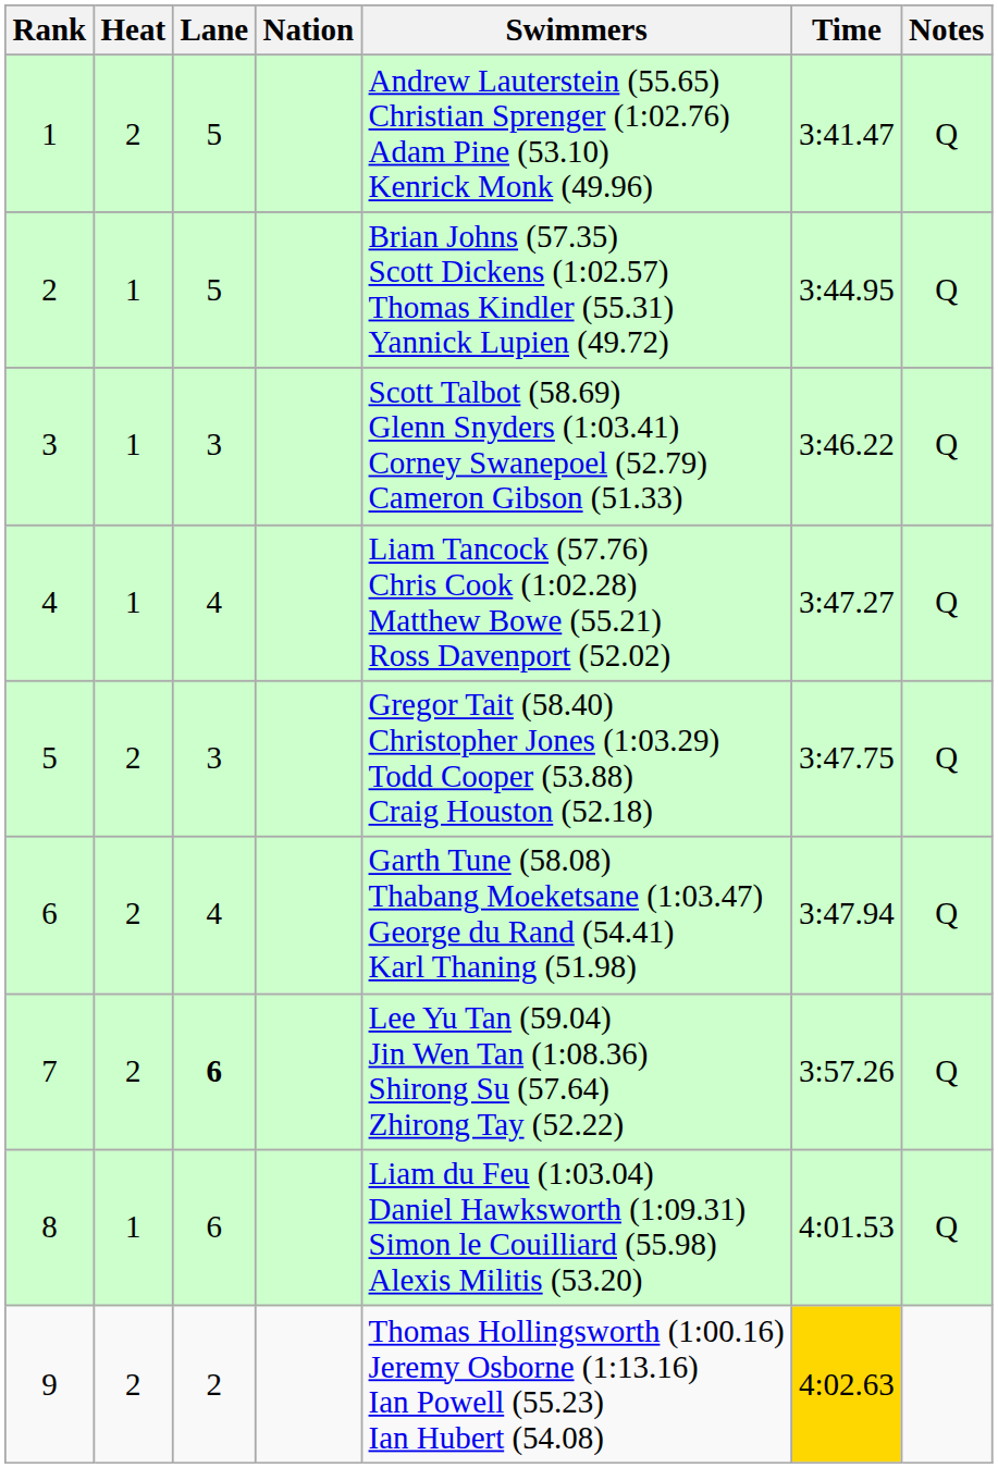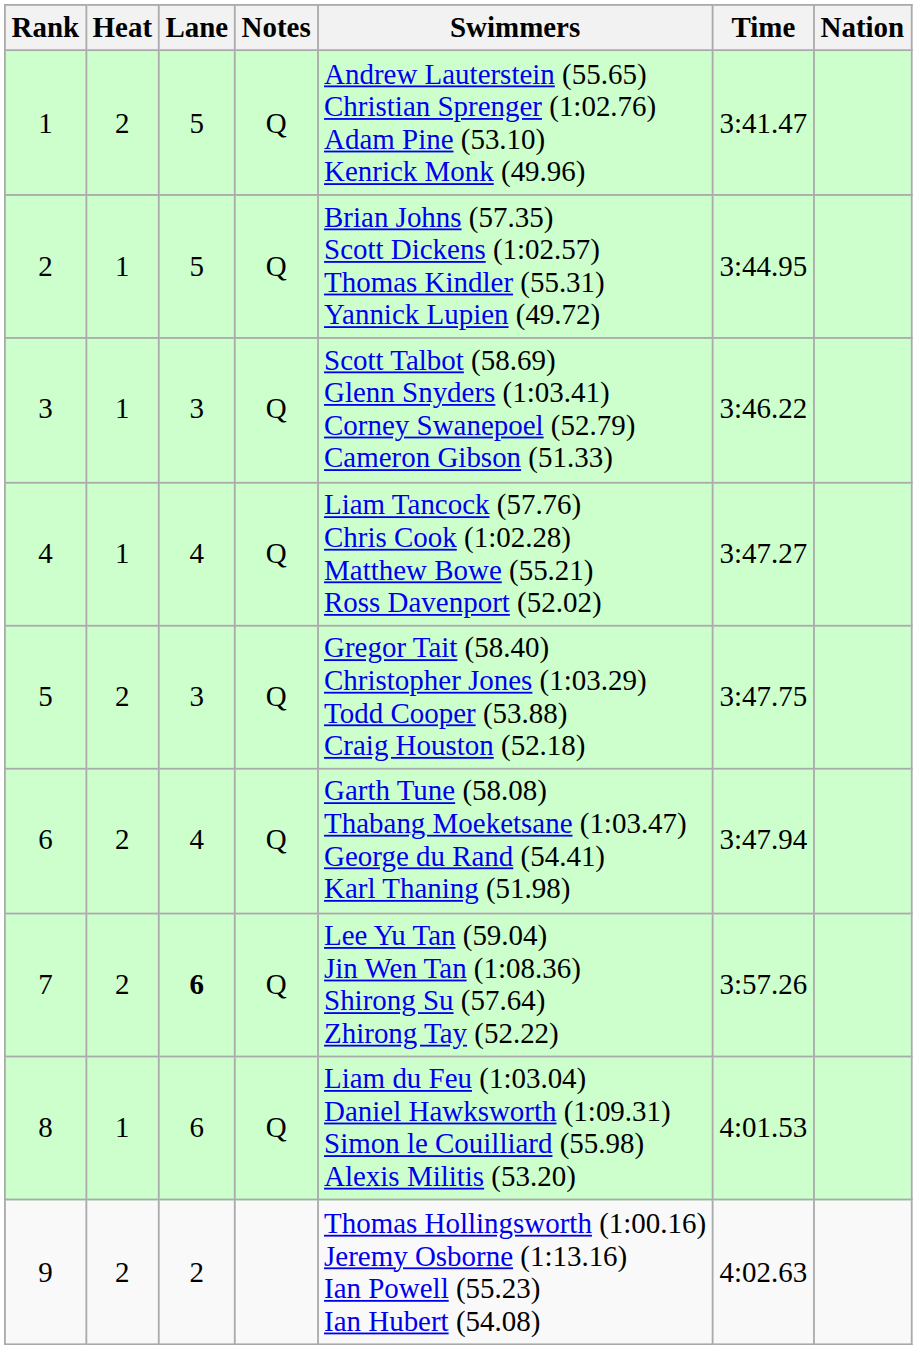 <table class="wikitable sortable" style="text-align:center">
 <tr>
 <th>Rank</th>
 <th>Heat</th>
 <th>Lane</th>
-<th>Nation</th>
+<th>Notes</th>
 <th>Swimmers</th>
 <th>Time</th>
-<th>Notes</th>
+<th>Nation</th>
 </tr>
 <tr bgcolor=#ccffcc>
 <td>1</td>
 <td>2</td>
 <td>5</td>
-<td align=left></td>
+<td>Q</td>
 <td align=left><a href='#'>Andrew Lauterstein</a> (55.65)<br><a href='#'>Christian Sprenger</a> (1:02.76)<br><a href='#'>Adam Pine</a> (53.10)<br><a href='#'>Kenrick Monk</a> (49.96)</td>
 <td>3:41.47</td>
-<td>Q</td>
+<td align=left></td>
 </tr>
 <tr bgcolor=#ccffcc>
 <td>2</td>
 <td>1</td>
 <td>5</td>
-<td align=left></td>
+<td>Q</td>
 <td align=left><a href='#'>Brian Johns</a> (57.35)<br><a href='#'>Scott Dickens</a> (1:02.57)<br><a href='#'>Thomas Kindler</a> (55.31)<br><a href='#'>Yannick Lupien</a> (49.72)</td>
 <td>3:44.95</td>
-<td>Q</td>
+<td align=left></td>
 </tr>
 <tr bgcolor=#ccffcc>
 <td>3</td>
 <td>1</td>
 <td>3</td>
-<td align=left></td>
+<td>Q</td>
 <td align=left><a href='#'>Scott Talbot</a> (58.69)<br><a href='#'>Glenn Snyders</a> (1:03.41)<br><a href='#'>Corney Swanepoel</a> (52.79)<br><a href='#'>Cameron Gibson</a> (51.33)</td>
 <td>3:46.22</td>
-<td>Q</td>
+<td align=left></td>
 </tr>
 <tr bgcolor=#ccffcc>
 <td>4</td>
 <td>1</td>
 <td>4</td>
-<td align=left></td>
+<td>Q</td>
 <td align=left><a href='#'>Liam Tancock</a> (57.76)<br><a href='#'>Chris Cook</a> (1:02.28)<br><a href='#'>Matthew Bowe</a> (55.21)<br><a href='#'>Ross Davenport</a> (52.02)</td>
 <td>3:47.27</td>
-<td>Q</td>
+<td align=left></td>
 </tr>
 <tr bgcolor=#ccffcc>
 <td>5</td>
 <td>2</td>
 <td>3</td>
-<td align=left></td>
+<td>Q</td>
 <td align=left><a href='#'>Gregor Tait</a> (58.40)<br><a href='#'>Christopher Jones</a> (1:03.29)<br><a href='#'>Todd Cooper</a> (53.88)<br><a href='#'>Craig Houston</a> (52.18)</td>
 <td>3:47.75</td>
-<td>Q</td>
+<td align=left></td>
 </tr>
 <tr bgcolor=#ccffcc>
 <td>6</td>
 <td>2</td>
 <td>4</td>
-<td align=left></td>
+<td>Q</td>
 <td align=left><a href='#'>Garth Tune</a> (58.08)<br><a href='#'>Thabang Moeketsane</a> (1:03.47)<br><a href='#'>George du Rand</a> (54.41)<br><a href='#'>Karl Thaning</a> (51.98)</td>
 <td>3:47.94</td>
-<td>Q</td>
+<td align=left></td>
 </tr>
 <tr bgcolor=#ccffcc>
 <td>7</td>
 <td>2</td>
 <td><strong>6</strong></td>
-<td align=left></td>
+<td>Q</td>
 <td align=left><a href='#'>Lee Yu Tan</a> (59.04)<br><a href='#'>Jin Wen Tan</a> (1:08.36)<br><a href='#'>Shirong Su</a> (57.64)<br><a href='#'>Zhirong Tay</a> (52.22)</td>
 <td>3:57.26</td>
-<td>Q</td>
+<td align=left></td>
 </tr>
 <tr bgcolor=#ccffcc>
 <td>8</td>
 <td>1</td>
 <td>6</td>
-<td align=left></td>
+<td>Q</td>
 <td align=left><a href='#'>Liam du Feu</a> (1:03.04)<br><a href='#'>Daniel Hawksworth</a> (1:09.31)<br><a href='#'>Simon le Couilliard</a> (55.98)<br><a href='#'>Alexis Militis</a> (53.20)</td>
 <td>4:01.53</td>
-<td>Q</td>
+<td align=left></td>
 </tr>
 <tr>
 <td>9</td>
 <td>2</td>
 <td>2</td>
+<td></td>
+<td align=left><a href='#'>Thomas Hollingsworth</a> (1:00.16)<br><a href='#'>Jeremy Osborne</a> (1:13.16)<br><a href='#'>Ian Powell</a> (55.23)<br><a href='#'>Ian Hubert</a> (54.08)</td>
+<td>4:02.63</td>
 <td align=left></td>
-<td align=left><a href='#'>Thomas Hollingsworth</a> (1:00.16)<br><a href='#'>Jeremy Osborne</a> (1:13.16)<br><a href='#'>Ian Powell</a> (55.23)<br><a href='#'>Ian Hubert</a> (54.08)</td>
-<td style="background: gold;">4:02.63</td>
-<td></td>
 </tr>
 </table>
